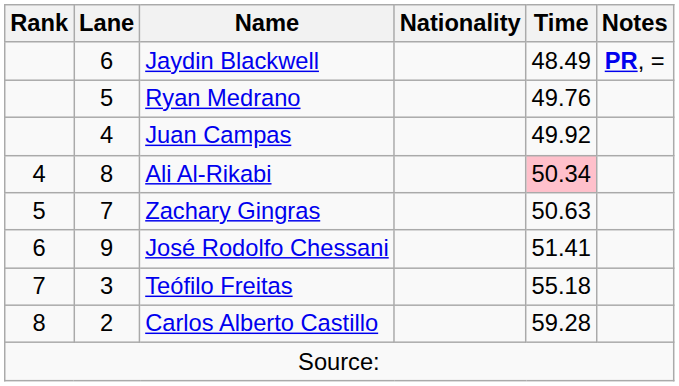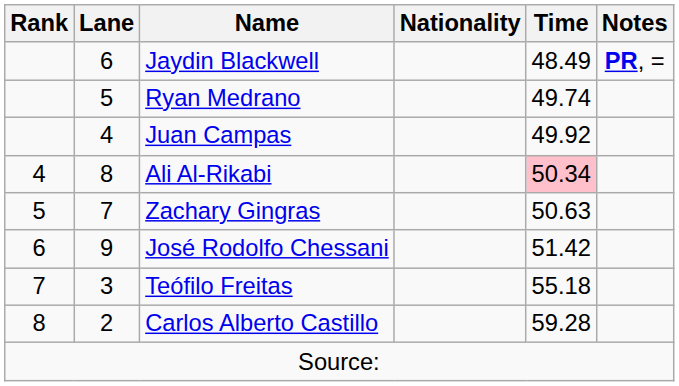 <table class="wikitable sortable" style="text-align:center">
 <tr>
 <th>Rank</th>
 <th>Lane</th>
 <th>Name</th>
 <th>Nationality</th>
 <th>Time</th>
 <th>Notes</th>
 </tr>
 <tr>
 <td></td>
 <td>6</td>
 <td align=left><a href='#'>Jaydin Blackwell</a></td>
 <td align=left></td>
 <td>48.49</td>
 <td><strong><a href='#'>PR</a></strong>, =</td>
 </tr>
 <tr>
 <td></td>
 <td>5</td>
 <td align=left><a href='#'>Ryan Medrano</a></td>
 <td align=left></td>
-<td>49.76</td>
+<td>49.74</td>
 <td></td>
 </tr>
 <tr>
 <td></td>
 <td>4</td>
 <td align=left><a href='#'>Juan Campas</a></td>
 <td align=left></td>
 <td>49.92</td>
 <td></td>
 </tr>
 <tr>
 <td>4</td>
 <td>8</td>
 <td align=left><a href='#'>Ali Al-Rikabi</a></td>
 <td align=left></td>
 <td style="background: pink;">50.34</td>
 <td></td>
 </tr>
 <tr>
 <td>5</td>
 <td>7</td>
 <td align=left><a href='#'>Zachary Gingras</a></td>
 <td align=left></td>
 <td>50.63</td>
 <td></td>
 </tr>
 <tr>
 <td>6</td>
 <td>9</td>
 <td align=left><a href='#'>José Rodolfo Chessani</a></td>
 <td align=left></td>
-<td>51.41</td>
+<td>51.42</td>
 <td></td>
 </tr>
 <tr>
 <td>7</td>
 <td>3</td>
 <td align=left><a href='#'>Teófilo Freitas</a></td>
 <td align=left></td>
 <td>55.18</td>
 <td></td>
 </tr>
 <tr>
 <td>8</td>
 <td>2</td>
 <td align=left><a href='#'>Carlos Alberto Castillo</a></td>
 <td align=left></td>
 <td>59.28</td>
 <td></td>
 </tr>
 <tr class="sortbottom">
 <td colspan="6">Source:</td>
 </tr>
 </table>
